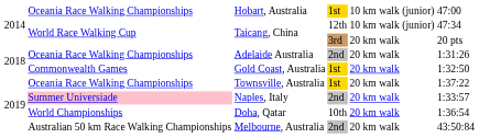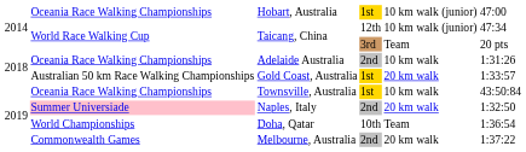 <table>
 <tr>
 <td rowspan=3>2014</td>
 <td><a href='#'>Oceania Race Walking Championships</a></td>
 <td><a href='#'>Hobart</a>, Australia</td>
 <td bgcolor=gold>1st</td>
 <td>10 km walk (junior)</td>
 <td>47:00</td>
 </tr>
 <tr>
 <td rowspan=2><a href='#'>World Race Walking Cup</a></td>
 <td rowspan=2><a href='#'>Taicang</a>, China</td>
 <td>12th</td>
 <td>10 km walk (junior)</td>
 <td>47:34</td>
 </tr>
 <tr>
 <td bgcolor=cc9966>3rd</td>
-<td>20 km walk</td>
+<td>Team</td>
 <td>20 pts</td>
 </tr>
 <tr>
 <td rowspan=2>2018</td>
 <td><a href='#'>Oceania Race Walking Championships</a></td>
 <td><a href='#'>Adelaide</a> Australia</td>
 <td bgcolor=silver>2nd</td>
-<td>20 km walk</td>
+<td>10 km walk</td>
 <td>1:31:26</td>
 </tr>
 <tr>
-<td><a href='#'>Commonwealth Games</a></td>
+<td>Australian 50 km Race Walking Championships</td>
 <td><a href='#'>Gold Coast</a>, Australia</td>
 <td bgcolor=gold>1st</td>
 <td><a href='#'>20 km walk</a></td>
-<td>1:32:50</td>
+<td>1:33:57</td>
 </tr>
 <tr>
 <td rowspan=4>2019</td>
 <td><a href='#'>Oceania Race Walking Championships</a></td>
 <td><a href='#'>Townsville</a>, Australia</td>
 <td bgcolor=gold>1st</td>
-<td>20 km walk</td>
-<td>1:37:22</td>
+<td>10 km walk</td>
+<td>43:50:84</td>
 </tr>
 <tr>
 <td style="background: pink;"><a href='#'>Summer Universiade</a></td>
 <td><a href='#'>Naples</a>, Italy</td>
 <td bgcolor=silver>2nd</td>
 <td><a href='#'>20 km walk</a></td>
-<td>1:33:57</td>
+<td>1:32:50</td>
 </tr>
 <tr>
 <td><a href='#'>World Championships</a></td>
 <td><a href='#'>Doha</a>, Qatar</td>
 <td>10th</td>
-<td><a href='#'>20 km walk</a></td>
+<td>Team</td>
 <td>1:36:54</td>
 </tr>
 <tr>
-<td>Australian 50 km Race Walking Championships</td>
+<td><a href='#'>Commonwealth Games</a></td>
 <td><a href='#'>Melbourne</a>, Australia</td>
 <td bgcolor=silver>2nd</td>
 <td>20 km walk</td>
-<td>43:50:84</td>
+<td>1:37:22</td>
 </tr>
 <tr>
 </tr>
 </table>
